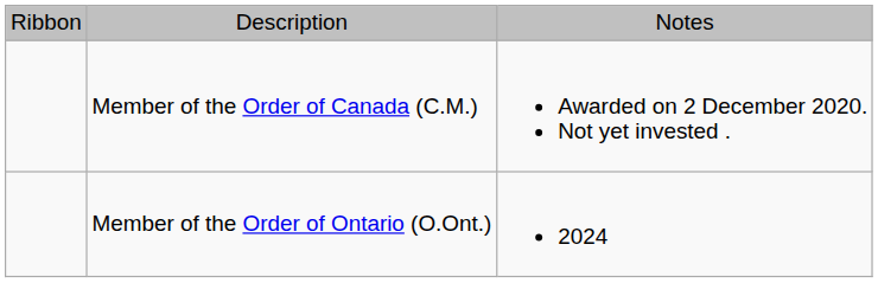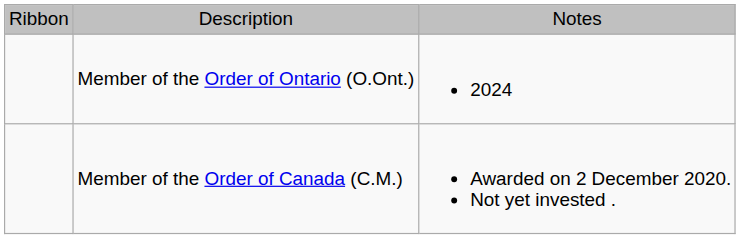 <table class="wikitable">
 <tr style="background:silver; text-align:center;">
 <td>Ribbon</td>
 <td>Description</td>
 <td>Notes</td>
 </tr>
 <tr>
 <td></td>
+<td>Member of the <a href='#'>Order of Ontario</a> (O.Ont.)</td>
+<td><br><ul><li>2024</li></ul></td>
+</tr>
+<tr>
+<td></td>
 <td>Member of the <a href='#'>Order of Canada</a> (C.M.)</td>
 <td><br><ul><li>Awarded on 2 December 2020.</li><li>Not yet invested .</li></ul></td>
 </tr>
-<tr>
-<td></td>
-<td>Member of the <a href='#'>Order of Ontario</a> (O.Ont.)</td>
-<td><br><ul><li>2024</li></ul></td>
-</tr>
 </table>
